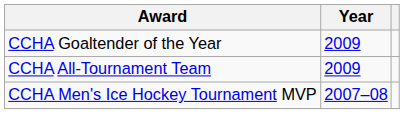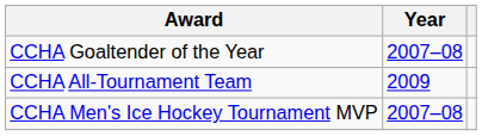 <table class="wikitable">
 <tr>
 <th>Award</th>
 <th>Year</th>
 <th></th>
 </tr>
 <tr>
 <td><a href='#'>CCHA</a> Goaltender of the Year</td>
-<td><a href='#'>2009</a></td>
+<td><a href='#'>2007–08</a></td>
 <td></td>
 </tr>
 <tr>
 <td><a href='#'>CCHA</a> <a href='#'>All-Tournament Team</a></td>
 <td><a href='#'>2009</a></td>
 <td></td>
 </tr>
 <tr>
 <td><a href='#'>CCHA Men's Ice Hockey Tournament</a> MVP</td>
 <td><a href='#'>2007–08</a></td>
 <td></td>
 </tr>
 <tr>
 </tr>
 </table>
